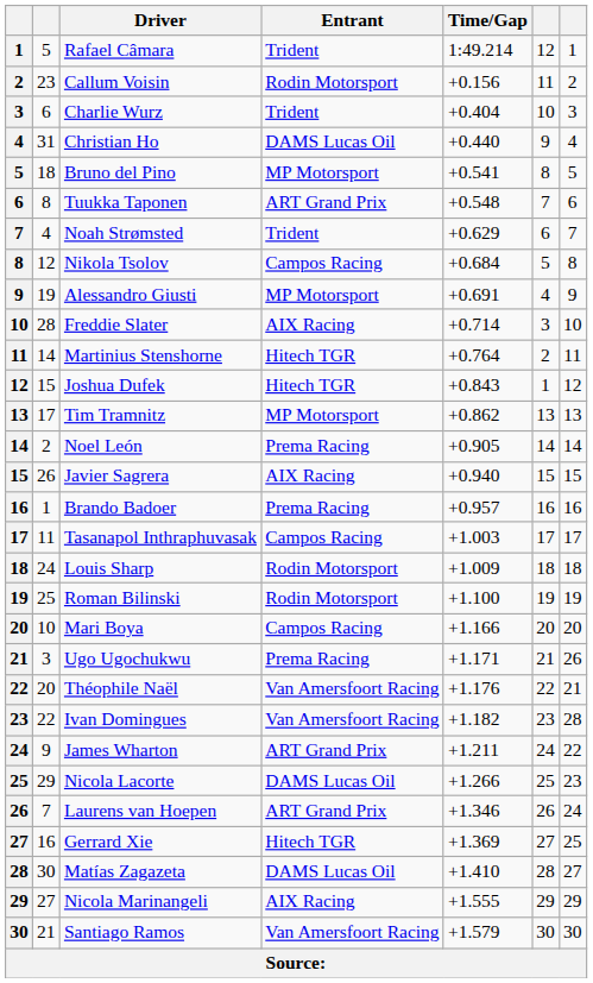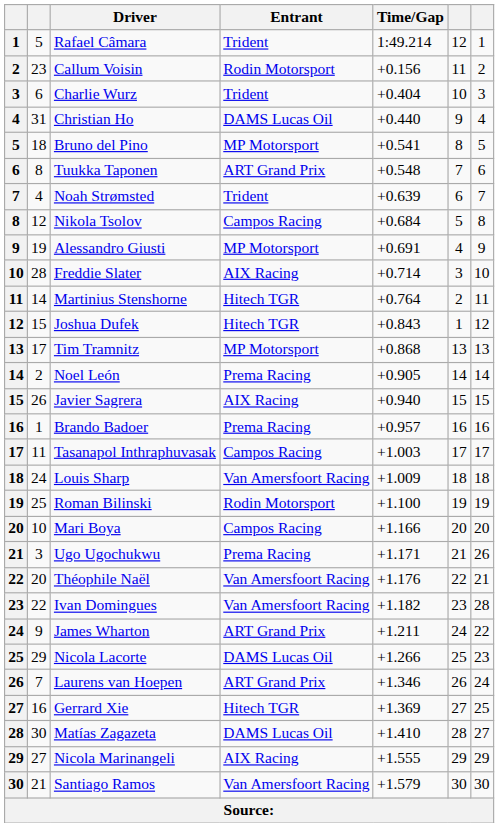 <table class="wikitable" style="font-size:85%">
 <tr>
 <th scope="col"></th>
 <th scope="col"></th>
 <th scope="col">Driver</th>
 <th scope="col">Entrant</th>
 <th scope="col">Time/Gap</th>
 <th scope="col"></th>
 <th scope="col"></th>
 </tr>
 <tr>
 <th>1</th>
 <td align="center">5</td>
 <td> <a href='#'>Rafael Câmara</a></td>
 <td><a href='#'>Trident</a></td>
 <td>1:49.214</td>
 <td align="center">12</td>
 <td align="center">1</td>
 </tr>
 <tr>
 <th>2</th>
 <td align="center">23</td>
 <td> <a href='#'>Callum Voisin</a></td>
 <td><a href='#'>Rodin Motorsport</a></td>
 <td>+0.156</td>
 <td align="center">11</td>
 <td align="center">2</td>
 </tr>
 <tr>
 <th>3</th>
 <td align="center">6</td>
 <td> <a href='#'>Charlie Wurz</a></td>
 <td><a href='#'>Trident</a></td>
 <td>+0.404</td>
 <td align="center">10</td>
 <td align="center">3</td>
 </tr>
 <tr>
 <th>4</th>
 <td align="center">31</td>
 <td> <a href='#'>Christian Ho</a></td>
 <td><a href='#'>DAMS Lucas Oil</a></td>
 <td>+0.440</td>
 <td align="center">9</td>
 <td align="center">4</td>
 </tr>
 <tr>
 <th>5</th>
 <td align="center">18</td>
 <td> <a href='#'>Bruno del Pino</a></td>
 <td><a href='#'>MP Motorsport</a></td>
 <td>+0.541</td>
 <td align="center">8</td>
 <td align="center">5</td>
 </tr>
 <tr>
 <th>6</th>
 <td align="center">8</td>
 <td> <a href='#'>Tuukka Taponen</a></td>
 <td><a href='#'>ART Grand Prix</a></td>
 <td>+0.548</td>
 <td align="center">7</td>
 <td align="center">6</td>
 </tr>
 <tr>
 <th>7</th>
 <td align="center">4</td>
 <td> <a href='#'>Noah Strømsted</a></td>
 <td><a href='#'>Trident</a></td>
-<td>+0.629</td>
+<td>+0.639</td>
 <td align="center">6</td>
 <td align="center">7</td>
 </tr>
 <tr>
 <th>8</th>
 <td align="center">12</td>
 <td> <a href='#'>Nikola Tsolov</a></td>
 <td><a href='#'>Campos Racing</a></td>
 <td>+0.684</td>
 <td align="center">5</td>
 <td align="center">8</td>
 </tr>
 <tr>
 <th>9</th>
 <td align="center">19</td>
 <td> <a href='#'>Alessandro Giusti</a></td>
 <td><a href='#'>MP Motorsport</a></td>
 <td>+0.691</td>
 <td align="center">4</td>
 <td align="center">9</td>
 </tr>
 <tr>
 <th>10</th>
 <td align="center">28</td>
 <td> <a href='#'>Freddie Slater</a></td>
 <td><a href='#'>AIX Racing</a></td>
 <td>+0.714</td>
 <td align="center">3</td>
 <td align="center">10</td>
 </tr>
 <tr>
 <th>11</th>
 <td align="center">14</td>
 <td> <a href='#'>Martinius Stenshorne</a></td>
 <td><a href='#'>Hitech TGR</a></td>
 <td>+0.764</td>
 <td align="center">2</td>
 <td align="center">11</td>
 </tr>
 <tr>
 <th>12</th>
 <td align="center">15</td>
 <td> <a href='#'>Joshua Dufek</a></td>
 <td><a href='#'>Hitech TGR</a></td>
 <td>+0.843</td>
 <td align="center">1</td>
 <td align="center">12</td>
 </tr>
 <tr>
 <th>13</th>
 <td align="center">17</td>
 <td> <a href='#'>Tim Tramnitz</a></td>
 <td><a href='#'>MP Motorsport</a></td>
-<td>+0.862</td>
+<td>+0.868</td>
 <td align="center">13</td>
 <td align="center">13</td>
 </tr>
 <tr>
 <th>14</th>
 <td align="center">2</td>
 <td> <a href='#'>Noel León</a></td>
 <td><a href='#'>Prema Racing</a></td>
 <td>+0.905</td>
 <td align="center">14</td>
 <td align="center">14</td>
 </tr>
 <tr>
 <th>15</th>
 <td align="center">26</td>
 <td> <a href='#'>Javier Sagrera</a></td>
 <td><a href='#'>AIX Racing</a></td>
 <td>+0.940</td>
 <td align="center">15</td>
 <td align="center">15</td>
 </tr>
 <tr>
 <th>16</th>
 <td align="center">1</td>
 <td> <a href='#'>Brando Badoer</a></td>
 <td><a href='#'>Prema Racing</a></td>
 <td>+0.957</td>
 <td align="center">16</td>
 <td align="center">16</td>
 </tr>
 <tr>
 <th>17</th>
 <td align="center">11</td>
 <td> <a href='#'>Tasanapol Inthraphuvasak</a></td>
 <td><a href='#'>Campos Racing</a></td>
 <td>+1.003</td>
 <td align="center">17</td>
 <td align="center">17</td>
 </tr>
 <tr>
 <th>18</th>
 <td align="center">24</td>
 <td> <a href='#'>Louis Sharp</a></td>
-<td><a href='#'>Rodin Motorsport</a></td>
+<td><a href='#'>Van Amersfoort Racing</a></td>
 <td>+1.009</td>
 <td align="center">18</td>
 <td align="center">18</td>
 </tr>
 <tr>
 <th>19</th>
 <td align="center">25</td>
 <td> <a href='#'>Roman Bilinski</a></td>
 <td><a href='#'>Rodin Motorsport</a></td>
 <td>+1.100</td>
 <td align="center">19</td>
 <td align="center">19</td>
 </tr>
 <tr>
 <th>20</th>
 <td align="center">10</td>
 <td> <a href='#'>Mari Boya</a></td>
 <td><a href='#'>Campos Racing</a></td>
 <td>+1.166</td>
 <td align="center">20</td>
 <td align="center">20</td>
 </tr>
 <tr>
 <th>21</th>
 <td align="center">3</td>
 <td> <a href='#'>Ugo Ugochukwu</a></td>
 <td><a href='#'>Prema Racing</a></td>
 <td>+1.171</td>
 <td align="center">21</td>
 <td align="center">26</td>
 </tr>
 <tr>
 <th>22</th>
 <td align="center">20</td>
 <td> <a href='#'>Théophile Naël</a></td>
 <td><a href='#'>Van Amersfoort Racing</a></td>
 <td>+1.176</td>
 <td align="center">22</td>
 <td align="center">21</td>
 </tr>
 <tr>
 <th>23</th>
 <td align="center">22</td>
 <td> <a href='#'>Ivan Domingues</a></td>
 <td><a href='#'>Van Amersfoort Racing</a></td>
 <td>+1.182</td>
 <td align="center">23</td>
 <td align="center">28</td>
 </tr>
 <tr>
 <th>24</th>
 <td align="center">9</td>
 <td> <a href='#'>James Wharton</a></td>
 <td><a href='#'>ART Grand Prix</a></td>
 <td>+1.211</td>
 <td align="center">24</td>
 <td align="center">22</td>
 </tr>
 <tr>
 <th>25</th>
 <td align="center">29</td>
 <td> <a href='#'>Nicola Lacorte</a></td>
 <td><a href='#'>DAMS Lucas Oil</a></td>
 <td>+1.266</td>
 <td align="center">25</td>
 <td align="center">23</td>
 </tr>
 <tr>
 <th>26</th>
 <td align="center">7</td>
 <td> <a href='#'>Laurens van Hoepen</a></td>
 <td><a href='#'>ART Grand Prix</a></td>
 <td>+1.346</td>
 <td align="center">26</td>
 <td align="center">24</td>
 </tr>
 <tr>
 <th>27</th>
 <td align="center">16</td>
 <td> <a href='#'>Gerrard Xie</a></td>
 <td><a href='#'>Hitech TGR</a></td>
 <td>+1.369</td>
 <td align="center">27</td>
 <td align="center">25</td>
 </tr>
 <tr>
 <th>28</th>
 <td align="center">30</td>
 <td> <a href='#'>Matías Zagazeta</a></td>
 <td><a href='#'>DAMS Lucas Oil</a></td>
 <td>+1.410</td>
 <td align="center">28</td>
 <td align="center">27</td>
 </tr>
 <tr>
 <th>29</th>
 <td align="center">27</td>
 <td> <a href='#'>Nicola Marinangeli</a></td>
 <td><a href='#'>AIX Racing</a></td>
 <td>+1.555</td>
 <td align="center">29</td>
 <td align="center">29</td>
 </tr>
 <tr>
 <th>30</th>
 <td align="center">21</td>
 <td> <a href='#'>Santiago Ramos</a></td>
 <td><a href='#'>Van Amersfoort Racing</a></td>
 <td>+1.579</td>
 <td align="center">30</td>
 <td align="center">30</td>
 </tr>
 <tr>
 <th colspan="7">Source:</th>
 </tr>
 </table>
